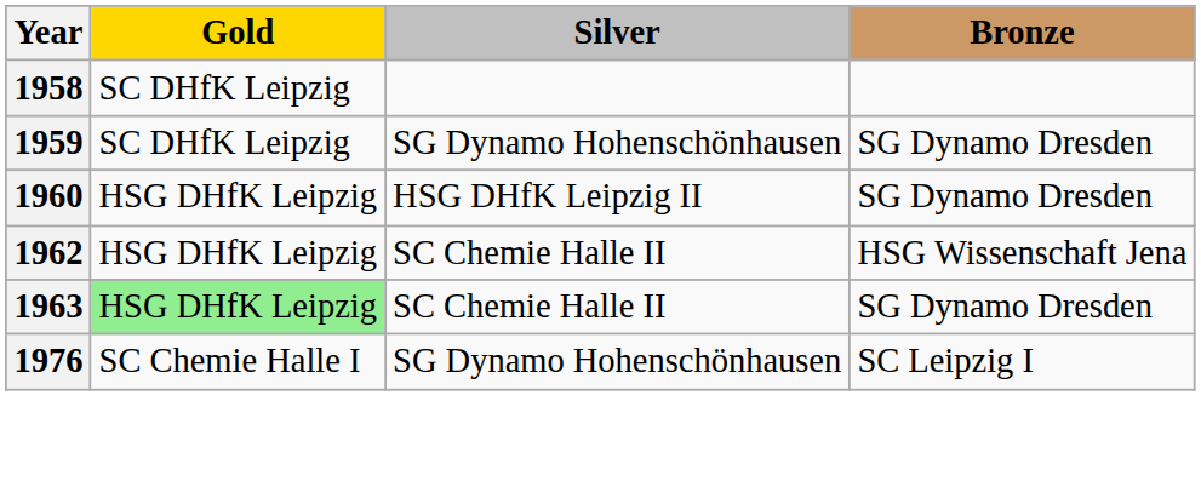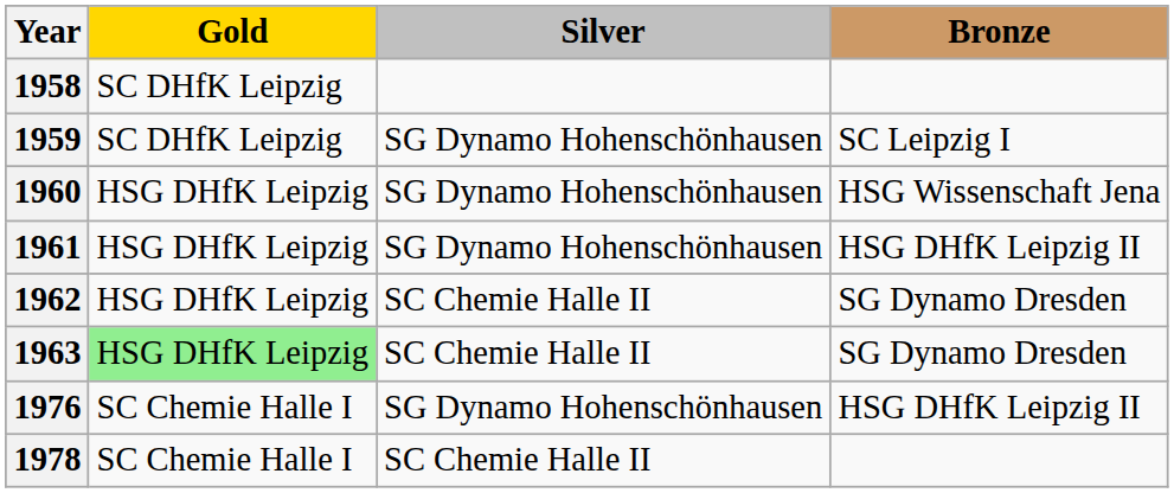 <table class="wikitable">
 <tr>
 <th>Year</th>
 <td align="center" bgcolor="gold"><strong>Gold</strong></td>
 <td align="center" bgcolor="silver"><strong>Silver</strong></td>
 <td align="center" bgcolor="cc9966"><strong>Bronze</strong></td>
 </tr>
 <tr>
 <th>1958</th>
 <td>SC DHfK Leipzig</td>
 <td></td>
 <td></td>
 </tr>
 <tr>
 <th>1959</th>
 <td>SC DHfK Leipzig</td>
 <td>SG Dynamo Hohenschönhausen</td>
-<td>SG Dynamo Dresden</td>
+<td>SC Leipzig I</td>
 </tr>
 <tr>
 <th>1960</th>
 <td>HSG DHfK Leipzig</td>
+<td>SG Dynamo Hohenschönhausen</td>
+<td>HSG Wissenschaft Jena</td>
+</tr>
+<tr>
+<th>1961</th>
+<td>HSG DHfK Leipzig</td>
+<td>SG Dynamo Hohenschönhausen</td>
 <td>HSG DHfK Leipzig II</td>
-<td>SG Dynamo Dresden</td>
 </tr>
 <tr>
 <th>1962</th>
 <td>HSG DHfK Leipzig</td>
 <td>SC Chemie Halle II</td>
-<td>HSG Wissenschaft Jena</td>
+<td>SG Dynamo Dresden</td>
 </tr>
 <tr>
 <th>1963</th>
 <td style="background: lightgreen;">HSG DHfK Leipzig</td>
 <td>SC Chemie Halle II</td>
 <td>SG Dynamo Dresden</td>
 </tr>
 <tr>
 <th>1976</th>
 <td>SC Chemie Halle I</td>
 <td>SG Dynamo Hohenschönhausen</td>
-<td>SC Leipzig I</td>
+<td>HSG DHfK Leipzig II</td>
+</tr>
+<tr>
+<th>1978</th>
+<td>SC Chemie Halle I</td>
+<td>SC Chemie Halle II</td>
+<td></td>
 </tr>
 </table>
